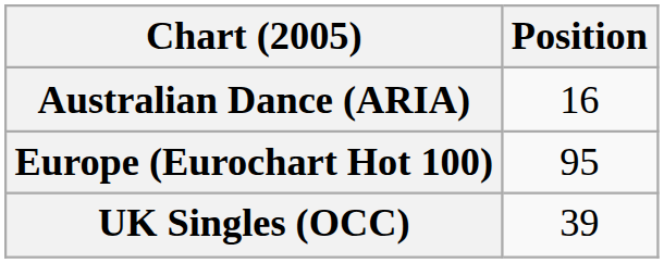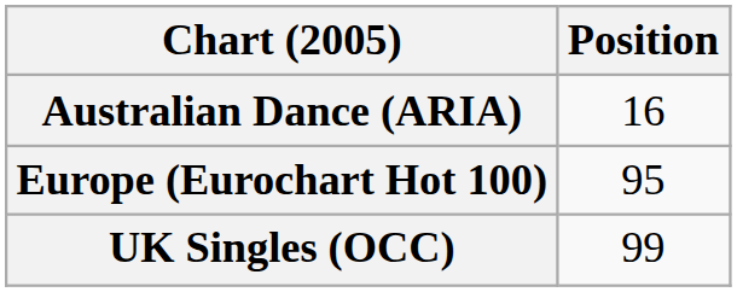 <table class="wikitable sortable plainrowheaders" style="text-align:center">
 <tr>
 <th scope="col">Chart (2005)</th>
 <th scope="col">Position</th>
 </tr>
 <tr>
 <th scope="row">Australian Dance (ARIA)</th>
 <td>16</td>
 </tr>
 <tr>
 <th scope="row">Europe (Eurochart Hot 100)</th>
 <td>95</td>
 </tr>
 <tr>
 <th scope="row">UK Singles (OCC)</th>
-<td>39</td>
+<td>99</td>
 </tr>
 </table>
